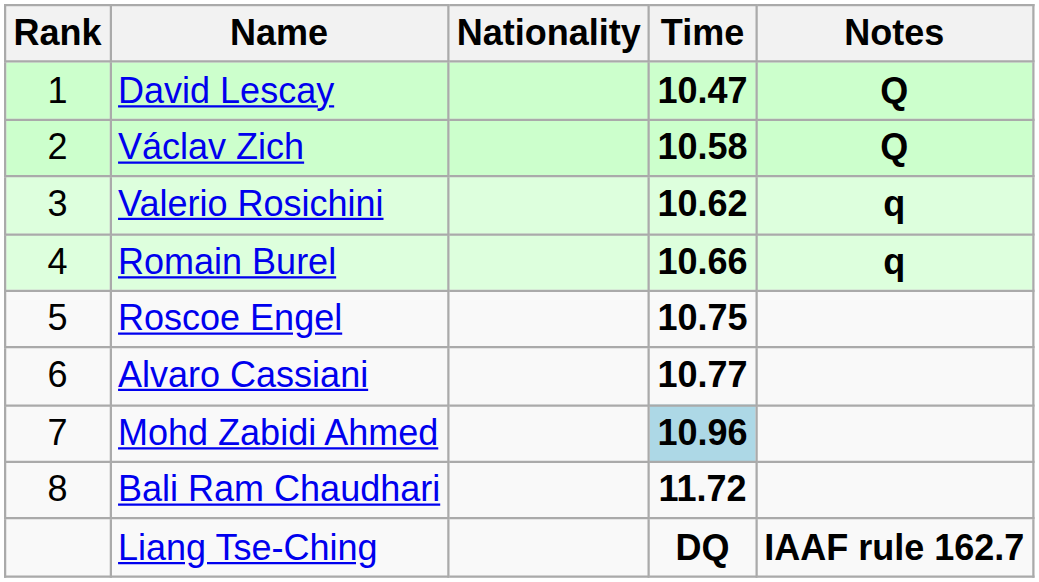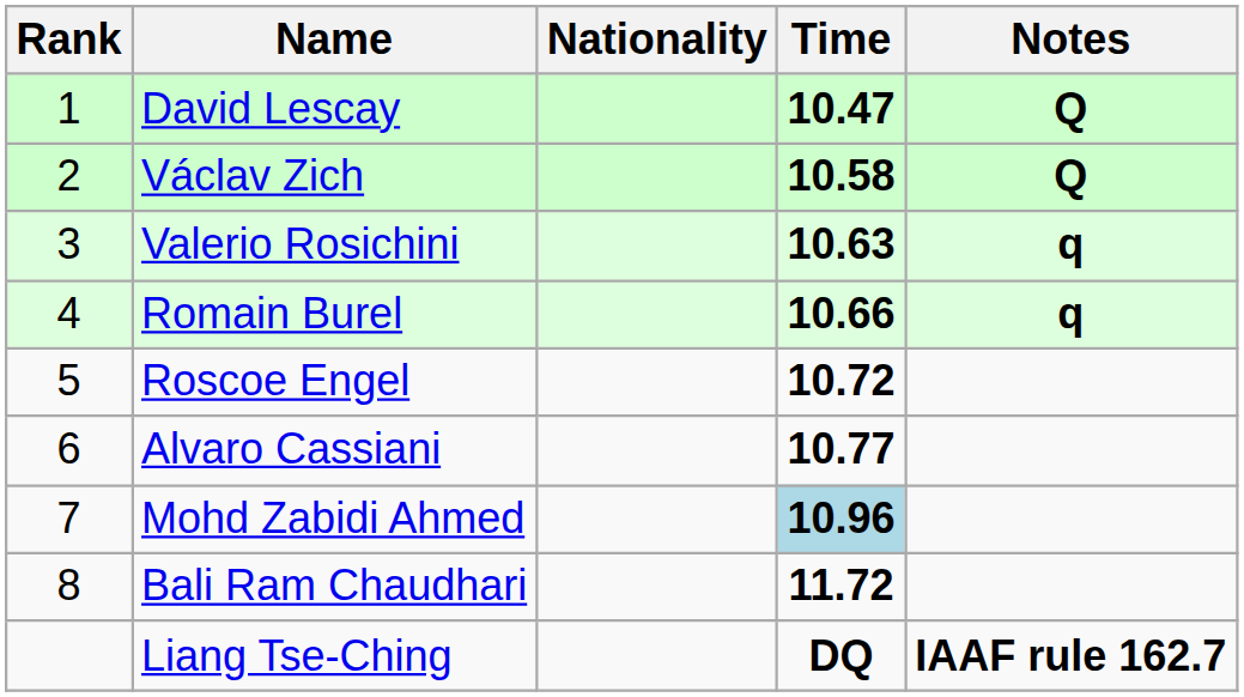 <table class="wikitable sortable" style="text-align:center">
 <tr>
 <th>Rank</th>
 <th>Name</th>
 <th>Nationality</th>
 <th>Time</th>
 <th>Notes</th>
 </tr>
 <tr bgcolor=ccffcc>
 <td>1</td>
 <td align=left><a href='#'>David Lescay</a></td>
 <td align=left></td>
 <td><strong>10.47</strong></td>
 <td><strong>Q</strong></td>
 </tr>
 <tr bgcolor=ccffcc>
 <td>2</td>
 <td align=left><a href='#'>Václav Zich</a></td>
 <td align=left></td>
 <td><strong>10.58</strong></td>
 <td><strong>Q</strong></td>
 </tr>
 <tr bgcolor=ddffdd>
 <td>3</td>
 <td align=left><a href='#'>Valerio Rosichini</a></td>
 <td align=left></td>
-<td><strong>10.62</strong></td>
+<td><strong>10.63</strong></td>
 <td><strong>q</strong></td>
 </tr>
 <tr bgcolor=ddffdd>
 <td>4</td>
 <td align=left><a href='#'>Romain Burel</a></td>
 <td align=left></td>
 <td><strong>10.66</strong></td>
 <td><strong>q</strong></td>
 </tr>
 <tr>
 <td>5</td>
 <td align=left><a href='#'>Roscoe Engel</a></td>
 <td align=left></td>
-<td><strong>10.75</strong></td>
+<td><strong>10.72</strong></td>
 <td></td>
 </tr>
 <tr>
 <td>6</td>
 <td align=left><a href='#'>Alvaro Cassiani</a></td>
 <td align=left></td>
 <td><strong>10.77</strong></td>
 <td></td>
 </tr>
 <tr>
 <td>7</td>
 <td align=left><a href='#'>Mohd Zabidi Ahmed</a></td>
 <td align=left></td>
 <td style="background: lightblue;"><strong>10.96</strong></td>
 <td></td>
 </tr>
 <tr>
 <td>8</td>
 <td align=left><a href='#'>Bali Ram Chaudhari</a></td>
 <td align=left></td>
 <td><strong>11.72</strong></td>
 <td></td>
 </tr>
 <tr>
 <td></td>
 <td align=left><a href='#'>Liang Tse-Ching</a></td>
 <td align=left></td>
 <td><strong>DQ</strong></td>
 <td><strong>IAAF rule 162.7</strong></td>
 </tr>
 </table>
